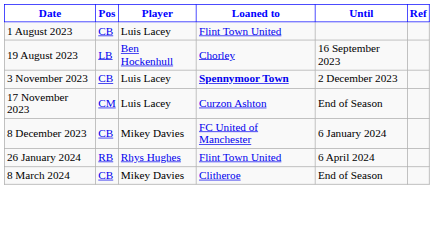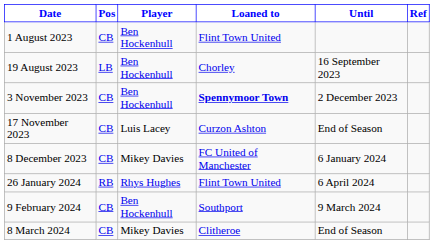 <table class="wikitable plainrowheaders sortable">
 <tr>
 <th style="background:white; color:blue; border: 1px solid blue;">Date</th>
 <th style="background:white; color:blue; border: 1px solid blue;">Pos</th>
 <th style="background:white; color:blue; border: 1px solid blue;">Player</th>
 <th style="background:white; color:blue; border: 1px solid blue;">Loaned to</th>
 <th style="background:white; color:blue; border: 1px solid blue;">Until</th>
 <th style="background:white; color:blue; border: 1px solid blue;">Ref</th>
 </tr>
 <tr>
 <td>1 August 2023</td>
 <td><a href='#'>CB</a></td>
-<td> Luis Lacey</td>
+<td> <a href='#'>Ben Hockenhull</a></td>
 <td> <a href='#'>Flint Town United</a></td>
 <td></td>
 <td></td>
 </tr>
 <tr>
 <td>19 August 2023</td>
 <td><a href='#'>LB</a></td>
 <td> <a href='#'>Ben Hockenhull</a></td>
 <td> <a href='#'>Chorley</a></td>
 <td>16 September 2023</td>
 <td></td>
 </tr>
 <tr>
 <td>3 November 2023</td>
 <td><a href='#'>CB</a></td>
-<td> Luis Lacey</td>
+<td> <a href='#'>Ben Hockenhull</a></td>
 <td><strong> <a href='#'>Spennymoor Town</a></strong></td>
 <td>2 December 2023</td>
 <td></td>
 </tr>
 <tr>
 <td>17 November 2023</td>
-<td><a href='#'>CM</a></td>
+<td><a href='#'>CB</a></td>
 <td> Luis Lacey</td>
 <td> <a href='#'>Curzon Ashton</a></td>
 <td>End of Season</td>
 <td></td>
 </tr>
 <tr>
 <td>8 December 2023</td>
 <td><a href='#'>CB</a></td>
 <td> Mikey Davies</td>
 <td> <a href='#'>FC United of Manchester</a></td>
 <td>6 January 2024</td>
 <td></td>
 </tr>
 <tr>
 <td>26 January 2024</td>
 <td><a href='#'>RB</a></td>
 <td> <a href='#'>Rhys Hughes</a></td>
 <td> <a href='#'>Flint Town United</a></td>
 <td>6 April 2024</td>
 <td></td>
 </tr>
 <tr>
+<td>9 February 2024</td>
+<td><a href='#'>CB</a></td>
+<td> <a href='#'>Ben Hockenhull</a></td>
+<td> <a href='#'>Southport</a></td>
+<td>9 March 2024</td>
+<td></td>
+</tr>
+<tr>
 <td>8 March 2024</td>
 <td><a href='#'>CB</a></td>
 <td> Mikey Davies</td>
 <td> <a href='#'>Clitheroe</a></td>
 <td>End of Season</td>
 <td></td>
 </tr>
 </table>
